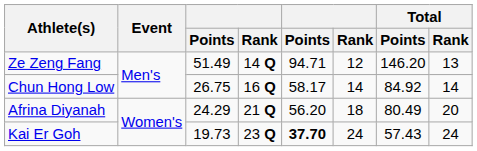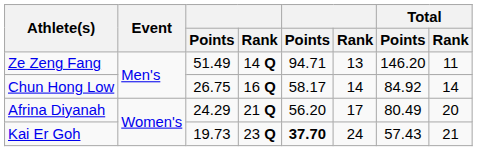 <table class="wikitable" style="font-size:90%">
 <tr>
 <th rowspan=2>Athlete(s)</th>
 <th rowspan=2>Event</th>
 <th colspan=2></th>
 <th colspan=2></th>
 <th colspan=2>Total</th>
 </tr>
 <tr>
 <th>Points</th>
 <th>Rank</th>
 <th>Points</th>
 <th>Rank</th>
 <th>Points</th>
 <th>Rank</th>
 </tr>
 <tr align=center>
 <td align=left><a href='#'>Ze Zeng Fang</a></td>
 <td rowspan=2 align=left><a href='#'>Men's</a></td>
 <td>51.49</td>
 <td>14 <strong>Q</strong></td>
 <td>94.71</td>
-<td>12</td>
+<td>13</td>
 <td>146.20</td>
-<td>13</td>
+<td>11</td>
 </tr>
 <tr align=center>
 <td align=left><a href='#'>Chun Hong Low</a></td>
 <td>26.75</td>
 <td>16 <strong>Q</strong></td>
 <td>58.17</td>
 <td>14</td>
 <td>84.92</td>
 <td>14</td>
 </tr>
 <tr align=center>
 <td align=left><a href='#'>Afrina Diyanah</a></td>
 <td rowspan=2 align=left><a href='#'>Women's</a></td>
 <td>24.29</td>
 <td>21 <strong>Q</strong></td>
 <td>56.20</td>
-<td>18</td>
+<td>17</td>
 <td>80.49</td>
 <td>20</td>
 </tr>
 <tr align=center>
 <td align=left><a href='#'>Kai Er Goh</a></td>
 <td>19.73</td>
 <td>23 <strong>Q</strong></td>
 <td><strong>37.70</strong></td>
 <td>24</td>
 <td>57.43</td>
-<td>24</td>
+<td>21</td>
 </tr>
 </table>
